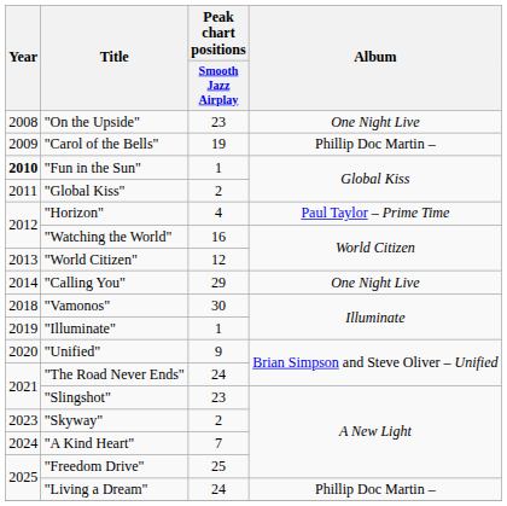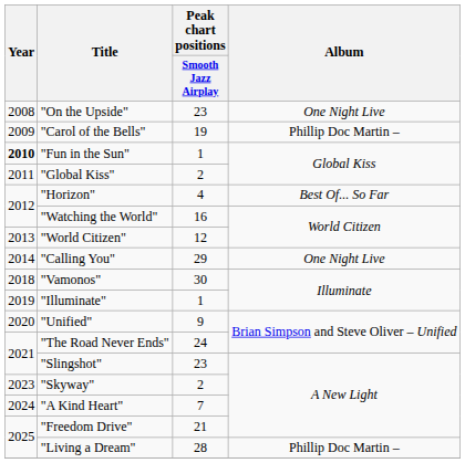 <table class="wikitable" style="text-align:center";>
 <tr>
 <th rowspan="2">Year</th>
 <th rowspan="2">Title</th>
 <th colspan="1">Peak chart positions</th>
 <th rowspan="2">Album</th>
 </tr>
 <tr style="font-size:smaller;">
 <th style="width:50px;"><a href='#'>Smooth Jazz<br>Airplay</a><br></th>
 </tr>
 <tr>
 <td>2008</td>
 <td align="left">"On the Upside" <br></td>
 <td>23</td>
 <td><em>One Night Live</em></td>
 </tr>
 <tr>
 <td>2009</td>
 <td align="left">"Carol of the Bells"</td>
 <td>19</td>
 <td>Phillip Doc Martin – </td>
 </tr>
 <tr>
 <td><strong>2010</strong></td>
 <td align="left">"Fun in the Sun"</td>
 <td>1</td>
 <td rowspan="2"><em>Global Kiss</em></td>
 </tr>
 <tr>
 <td>2011</td>
 <td align="left">"Global Kiss"</td>
 <td>2</td>
 </tr>
 <tr>
 <td rowspan="2">2012</td>
 <td align="left">"Horizon" <br></td>
 <td>4</td>
-<td><a href='#'>Paul Taylor</a> – <em>Prime Time</em></td>
+<td><em>Best Of... So Far</em></td>
 </tr>
 <tr>
 <td align="left">"Watching the World"</td>
 <td>16</td>
 <td rowspan="2"><em>World Citizen</em></td>
 </tr>
 <tr>
 <td>2013</td>
 <td align="left">"World Citizen"</td>
 <td>12</td>
 </tr>
 <tr>
 <td>2014</td>
 <td align="left">"Calling You"</td>
 <td>29</td>
 <td><em>One Night Live</em></td>
 </tr>
 <tr>
 <td>2018</td>
 <td align="left">"Vamonos"</td>
 <td>30</td>
 <td rowspan="2"><em>Illuminate</em></td>
 </tr>
 <tr>
 <td>2019</td>
 <td align="left">"Illuminate"</td>
 <td>1</td>
 </tr>
 <tr>
 <td>2020</td>
 <td align="left">"Unified" <br></td>
 <td>9</td>
 <td rowspan="2"><a href='#'>Brian Simpson</a> and Steve Oliver – <em>Unified</em></td>
 </tr>
 <tr>
 <td rowspan="2">2021</td>
 <td align="left">"The Road Never Ends" <br></td>
 <td>24</td>
 </tr>
 <tr>
 <td align="left">"Slingshot"</td>
 <td>23</td>
 <td rowspan="4"><em>A New Light</em></td>
 </tr>
 <tr>
 <td>2023</td>
 <td align="left">"Skyway"</td>
 <td>2</td>
 </tr>
 <tr>
 <td>2024</td>
 <td align="left">"A Kind Heart"</td>
 <td>7</td>
 </tr>
 <tr>
 <td rowspan="2">2025</td>
 <td align="left">"Freedom Drive"</td>
-<td>25</td>
+<td>21</td>
 </tr>
 <tr>
 <td align="left">"Living a Dream" <br></td>
-<td>24</td>
+<td>28</td>
 <td>Phillip Doc Martin – </td>
 </tr>
 <tr>
 </tr>
 </table>
